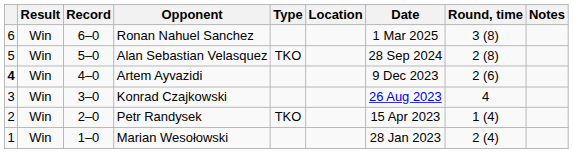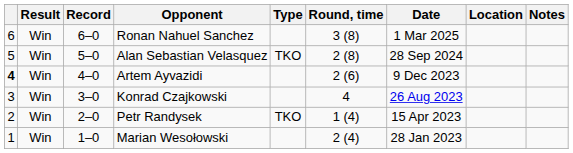 <table class="wikitable" style="text-align:center">
 <tr>
 <th></th>
 <th>Result</th>
 <th>Record</th>
 <th>Opponent</th>
 <th>Type</th>
+<th>Round, time</th>
+<th>Date</th>
 <th>Location</th>
-<th>Date</th>
-<th>Round, time</th>
 <th>Notes</th>
 </tr>
 <tr>
 <td>6</td>
 <td>Win</td>
 <td>6–0</td>
 <td style="text-align:left;">Ronan Nahuel Sanchez</td>
 <td></td>
+<td>3 (8) </td>
+<td>1 Mar 2025</td>
 <td style="text-align:left;"></td>
-<td>1 Mar 2025</td>
-<td>3 (8) </td>
 <td></td>
 </tr>
 <tr>
 <td>5</td>
 <td>Win</td>
 <td>5–0</td>
 <td style="text-align:left;">Alan Sebastian Velasquez</td>
 <td>TKO</td>
+<td>2 (8) </td>
+<td>28 Sep 2024</td>
 <td style="text-align:left;"></td>
-<td>28 Sep 2024</td>
-<td>2 (8) </td>
 <td></td>
 </tr>
 <tr>
 <td><strong>4</strong></td>
 <td>Win</td>
 <td>4–0</td>
 <td style="text-align:left;">Artem Ayvazidi</td>
 <td></td>
+<td>2 (6) </td>
+<td>9 Dec 2023</td>
 <td style="text-align:left;"></td>
-<td>9 Dec 2023</td>
-<td>2 (6) </td>
 <td></td>
 </tr>
 <tr>
 <td>3</td>
 <td>Win</td>
 <td>3–0</td>
 <td style="text-align:left;">Konrad Czajkowski</td>
 <td></td>
+<td>4</td>
+<td><a href='#'>26 Aug 2023</a></td>
 <td style="text-align:left;"></td>
-<td><a href='#'>26 Aug 2023</a></td>
-<td>4</td>
 <td></td>
 </tr>
 <tr>
 <td>2</td>
 <td>Win</td>
 <td>2–0</td>
 <td style="text-align:left;">Petr Randysek</td>
 <td>TKO</td>
+<td>1 (4) </td>
+<td>15 Apr 2023</td>
 <td style="text-align:left;"></td>
-<td>15 Apr 2023</td>
-<td>1 (4) </td>
 <td></td>
 </tr>
 <tr>
 <td>1</td>
 <td>Win</td>
 <td>1–0</td>
 <td style="text-align:left;">Marian Wesołowski</td>
 <td></td>
+<td>2 (4) </td>
+<td>28 Jan 2023</td>
 <td style="text-align:left;"></td>
-<td>28 Jan 2023</td>
-<td>2 (4) </td>
 <td></td>
 </tr>
 </table>
